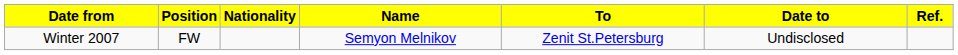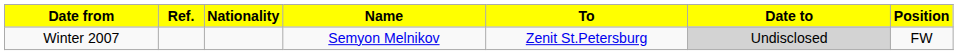 <table class="wikitable" style="text-align:center; font-size:90%; ">
 <tr>
 <th style="background:#FFFF00; color:black; width:150px;">Date from</th>
-<th style="background:#FFFF00; color:black; width:50px;">Position</th>
+<th style="background:#FFFF00; color:black; width:40px;">Ref.</th>
 <th style="background:#FFFF00; color:black; width:50px;">Nationality</th>
 <th style="background:#FFFF00; color:black; width:200px;">Name</th>
 <th style="background:#FFFF00; color:black; width:200px;">To</th>
 <th style="background:#FFFF00; color:black; width:200px;">Date to</th>
-<th style="background:#FFFF00; color:black; width:40px;">Ref.</th>
+<th style="background:#FFFF00; color:black; width:50px;">Position</th>
 </tr>
 <tr>
 <td>Winter 2007</td>
-<td>FW</td>
+<td></td>
 <td></td>
 <td><a href='#'>Semyon Melnikov</a></td>
 <td><a href='#'>Zenit St.Petersburg</a></td>
-<td>Undisclosed</td>
-<td></td>
+<td style="background: lightgrey;">Undisclosed</td>
+<td>FW</td>
 </tr>
 </table>
